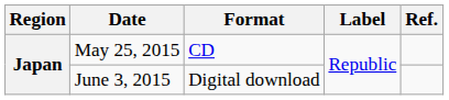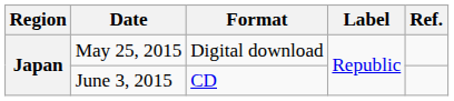 <table class="wikitable plainrowheaders">
 <tr>
 <th scope="col">Region</th>
 <th scope="col">Date</th>
 <th scope="col">Format</th>
 <th scope="col">Label</th>
 <th scope="col">Ref.</th>
 </tr>
 <tr>
 <th scope="row" rowspan="2">Japan</th>
 <td>May 25, 2015</td>
-<td><a href='#'>CD</a></td>
+<td>Digital download</td>
 <td rowspan="2"><a href='#'>Republic</a></td>
 <td align="center"></td>
 </tr>
 <tr>
 <td>June 3, 2015</td>
-<td>Digital download</td>
+<td><a href='#'>CD</a></td>
 <td align="center"></td>
 </tr>
 </table>
